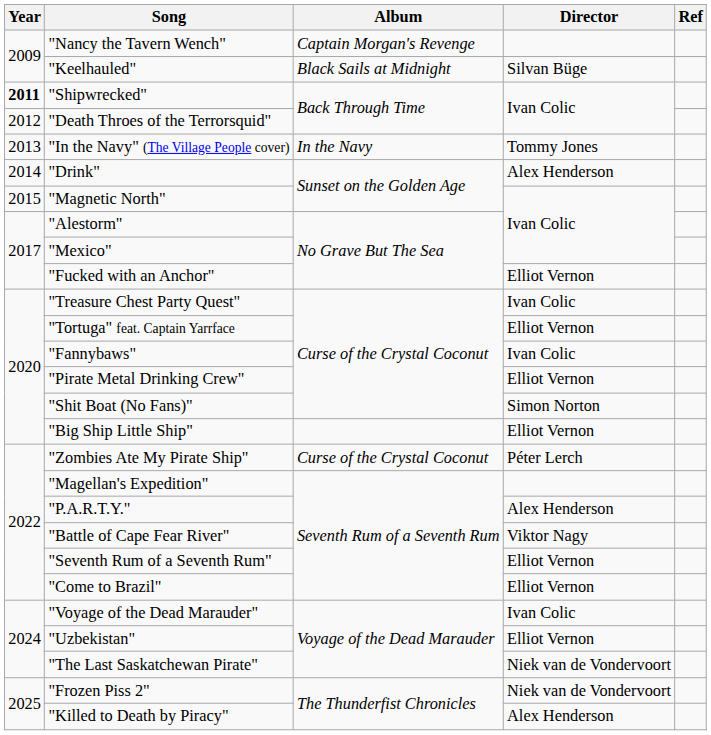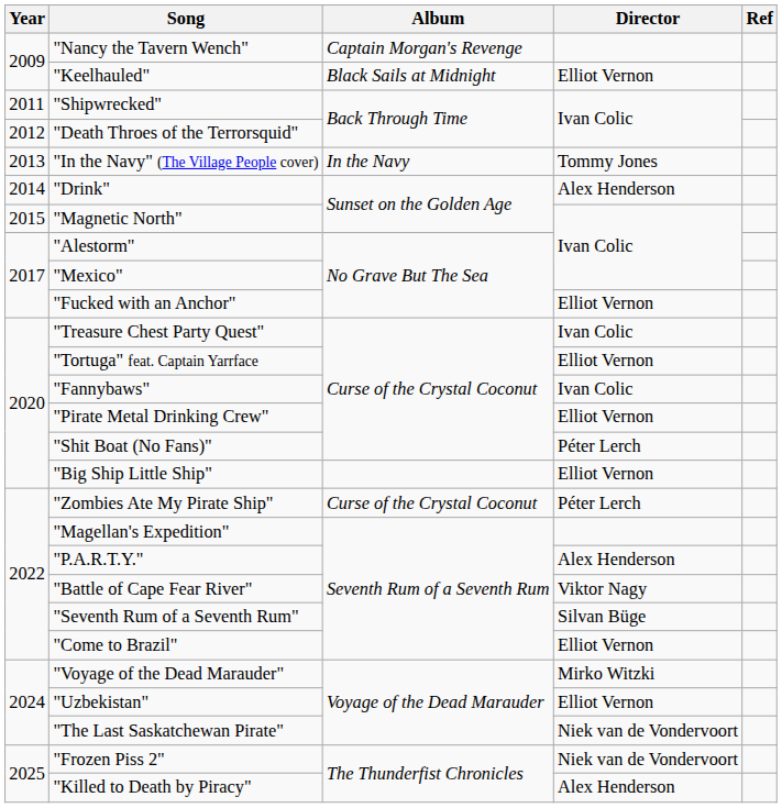 <table class="wikitable">
 <tr>
 <th>Year</th>
 <th>Song</th>
 <th>Album</th>
 <th>Director</th>
 <th>Ref</th>
 </tr>
 <tr>
 <td rowspan="2">2009</td>
 <td>"Nancy the Tavern Wench"</td>
 <td><em>Captain Morgan's Revenge</em></td>
 <td></td>
 <td></td>
 </tr>
 <tr>
 <td>"Keelhauled"</td>
 <td><em>Black Sails at Midnight</em></td>
-<td>Silvan Büge</td>
+<td>Elliot Vernon</td>
 <td></td>
 </tr>
 <tr>
-<td><strong>2011</strong></td>
+<td>2011</td>
 <td>"Shipwrecked"</td>
 <td rowspan=2><em>Back Through Time</em></td>
 <td rowspan="2">Ivan Colic</td>
 <td></td>
 </tr>
 <tr>
 <td>2012</td>
 <td>"Death Throes of the Terrorsquid"</td>
 <td></td>
 </tr>
 <tr>
 <td>2013</td>
 <td>"In the Navy" <small>(<a href='#'>The Village People</a> cover)</small></td>
 <td><em>In the Navy</em></td>
 <td>Tommy Jones</td>
 <td></td>
 </tr>
 <tr>
 <td>2014</td>
 <td>"Drink"</td>
 <td rowspan=2><em>Sunset on the Golden Age</em></td>
 <td>Alex Henderson</td>
 <td></td>
 </tr>
 <tr>
 <td>2015</td>
 <td>"Magnetic North"</td>
 <td rowspan=3>Ivan Colic</td>
 <td></td>
 </tr>
 <tr>
 <td rowspan=3>2017</td>
 <td>"Alestorm"</td>
 <td rowspan=3><em>No Grave But The Sea</em></td>
 <td></td>
 </tr>
 <tr>
 <td>"Mexico"</td>
 <td></td>
 </tr>
 <tr>
 <td>"Fucked with an Anchor"</td>
 <td>Elliot Vernon</td>
 <td></td>
 </tr>
 <tr>
 <td rowspan="6">2020</td>
 <td>"Treasure Chest Party Quest"</td>
 <td rowspan="5"><em>Curse of the Crystal Coconut</em></td>
 <td>Ivan Colic</td>
 <td></td>
 </tr>
 <tr>
 <td>"Tortuga" <small>feat. Captain Yarrface</small></td>
 <td>Elliot Vernon</td>
 <td></td>
 </tr>
 <tr>
 <td>"Fannybaws"</td>
 <td>Ivan Colic</td>
 <td></td>
 </tr>
 <tr>
 <td>"Pirate Metal Drinking Crew"</td>
 <td>Elliot Vernon</td>
 <td></td>
 </tr>
 <tr>
 <td>"Shit Boat (No Fans)"</td>
-<td>Simon Norton</td>
+<td>Péter Lerch</td>
 <td></td>
 </tr>
 <tr>
 <td>"Big Ship Little Ship"</td>
 <td></td>
 <td>Elliot Vernon</td>
 <td></td>
 </tr>
 <tr>
 <td rowspan="6">2022</td>
 <td>"Zombies Ate My Pirate Ship"</td>
 <td><em>Curse of the Crystal Coconut</em></td>
 <td>Péter Lerch</td>
 <td></td>
 </tr>
 <tr>
 <td>"Magellan's Expedition"</td>
 <td rowspan="5"><em>Seventh Rum of a Seventh Rum</em></td>
 <td></td>
 <td></td>
 </tr>
 <tr>
 <td>"P.A.R.T.Y."</td>
 <td>Alex Henderson</td>
 <td></td>
 </tr>
 <tr>
 <td>"Battle of Cape Fear River"</td>
 <td>Viktor Nagy</td>
 <td></td>
 </tr>
 <tr>
 <td>"Seventh Rum of a Seventh Rum"</td>
-<td>Elliot Vernon</td>
+<td>Silvan Büge</td>
 <td></td>
 </tr>
 <tr>
 <td>"Come to Brazil"</td>
 <td>Elliot Vernon</td>
 <td></td>
 </tr>
 <tr>
 <td rowspan="3">2024</td>
 <td>"Voyage of the Dead Marauder"</td>
 <td rowspan="3"><em>Voyage of the Dead Marauder</em></td>
-<td>Ivan Colic</td>
+<td>Mirko Witzki</td>
 <td></td>
 </tr>
 <tr>
 <td>"Uzbekistan"</td>
 <td>Elliot Vernon</td>
 <td></td>
 </tr>
 <tr>
 <td>"The Last Saskatchewan Pirate"</td>
 <td>Niek van de Vondervoort</td>
 <td></td>
 </tr>
 <tr>
 <td rowspan="2">2025</td>
 <td>"Frozen Piss 2"</td>
 <td rowspan="2"><em>The Thunderfist Chronicles</em></td>
 <td>Niek van de Vondervoort</td>
 <td></td>
 </tr>
 <tr>
 <td>"Killed to Death by Piracy"</td>
 <td>Alex Henderson</td>
 <td></td>
 </tr>
 </table>
